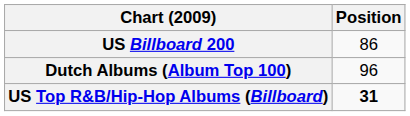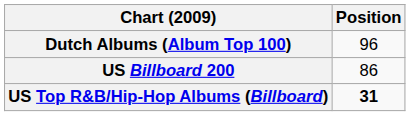 <table class="wikitable sortable plainrowheaders">
 <tr>
 <th scope="col">Chart (2009)</th>
 <th scope="col">Position</th>
 </tr>
 <tr>
+<th scope="row">Dutch Albums (<a href='#'>Album Top 100</a>)</th>
+<td style="text-align:center;">96</td>
+</tr>
+<tr>
 <th scope="row">US <a href='#'><em>Billboard</em> 200</a></th>
 <td style="text-align:center;">86</td>
-</tr>
-<tr>
-<th scope="row">Dutch Albums (<a href='#'>Album Top 100</a>)</th>
-<td style="text-align:center;">96</td>
 </tr>
 <tr>
 <th scope="row">US <a href='#'>Top R&B/Hip-Hop Albums</a> (<em><a href='#'>Billboard</a></em>)</th>
 <td style="text-align:center;"><strong>31</strong></td>
 </tr>
 </table>
